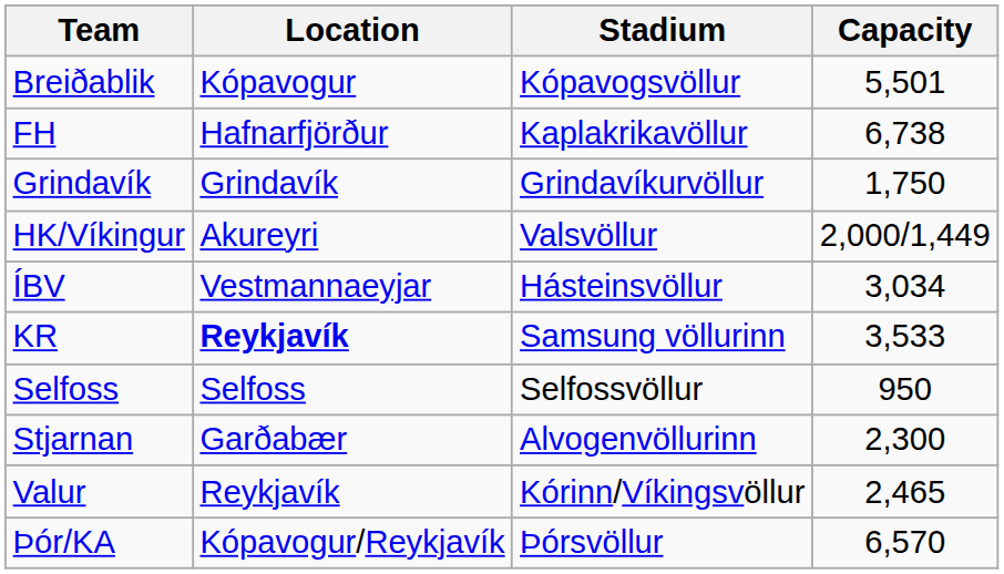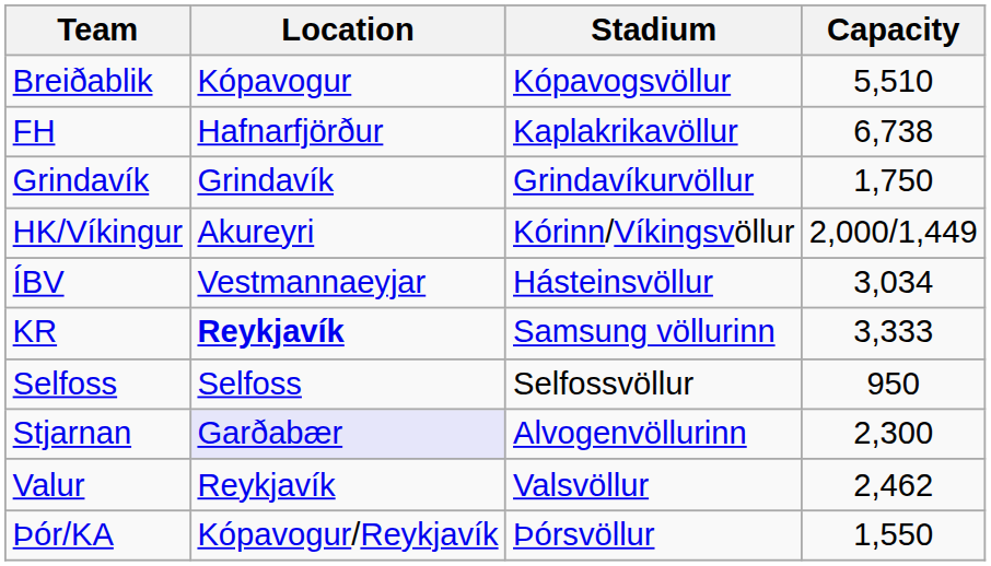 <table class="wikitable sortable">
 <tr>
 <th>Team</th>
 <th>Location</th>
 <th>Stadium</th>
 <th>Capacity</th>
 </tr>
 <tr>
 <td><a href='#'>Breiðablik</a></td>
 <td><a href='#'>Kópavogur</a></td>
 <td><a href='#'>Kópavogsvöllur</a></td>
-<td align="center">5,501</td>
+<td align="center">5,510</td>
 </tr>
 <tr>
 <td><a href='#'>FH</a></td>
 <td><a href='#'>Hafnarfjörður</a></td>
 <td><a href='#'>Kaplakrikavöllur</a></td>
 <td align="center">6,738</td>
 </tr>
 <tr>
 <td><a href='#'>Grindavík</a></td>
 <td><a href='#'>Grindavík</a></td>
 <td><a href='#'>Grindavíkurvöllur</a></td>
 <td align="center">1,750</td>
 </tr>
 <tr>
 <td><a href='#'>HK/Víkingur</a></td>
 <td><a href='#'>Akureyri</a></td>
-<td><a href='#'>Valsvöllur</a></td>
+<td><a href='#'>Kórinn</a>/<a href='#'>Víkingsv</a>öllur</td>
 <td align="center">2,000/1,449</td>
 </tr>
 <tr>
 <td><a href='#'>ÍBV</a></td>
 <td><a href='#'>Vestmannaeyjar</a></td>
 <td><a href='#'>Hásteinsvöllur</a></td>
 <td align="center">3,034</td>
 </tr>
 <tr>
 <td><a href='#'>KR</a></td>
 <td><strong><a href='#'>Reykjavík</a></strong></td>
 <td><a href='#'>Samsung völlurinn</a></td>
-<td align="center">3,533</td>
+<td align="center">3,333</td>
 </tr>
 <tr>
 <td><a href='#'>Selfoss</a></td>
 <td><a href='#'>Selfoss</a></td>
 <td>Selfossvöllur</td>
 <td align="center">950</td>
 </tr>
 <tr>
 <td><a href='#'>Stjarnan</a></td>
-<td><a href='#'>Garðabær</a></td>
+<td style="background: lavender;"><a href='#'>Garðabær</a></td>
 <td><a href='#'>Alvogenvöllurinn</a></td>
 <td align="center">2,300</td>
 </tr>
 <tr>
 <td><a href='#'>Valur</a></td>
 <td><a href='#'>Reykjavík</a></td>
-<td><a href='#'>Kórinn</a>/<a href='#'>Víkingsv</a>öllur</td>
-<td align="center">2,465</td>
+<td><a href='#'>Valsvöllur</a></td>
+<td align="center">2,462</td>
 </tr>
 <tr>
 <td><a href='#'>Þór/KA</a></td>
 <td><a href='#'>Kópavogur</a>/<a href='#'>Reykjavík</a></td>
 <td><a href='#'>Þórsvöllur</a></td>
-<td align="center">6,570</td>
+<td align="center">1,550</td>
 </tr>
 </table>
